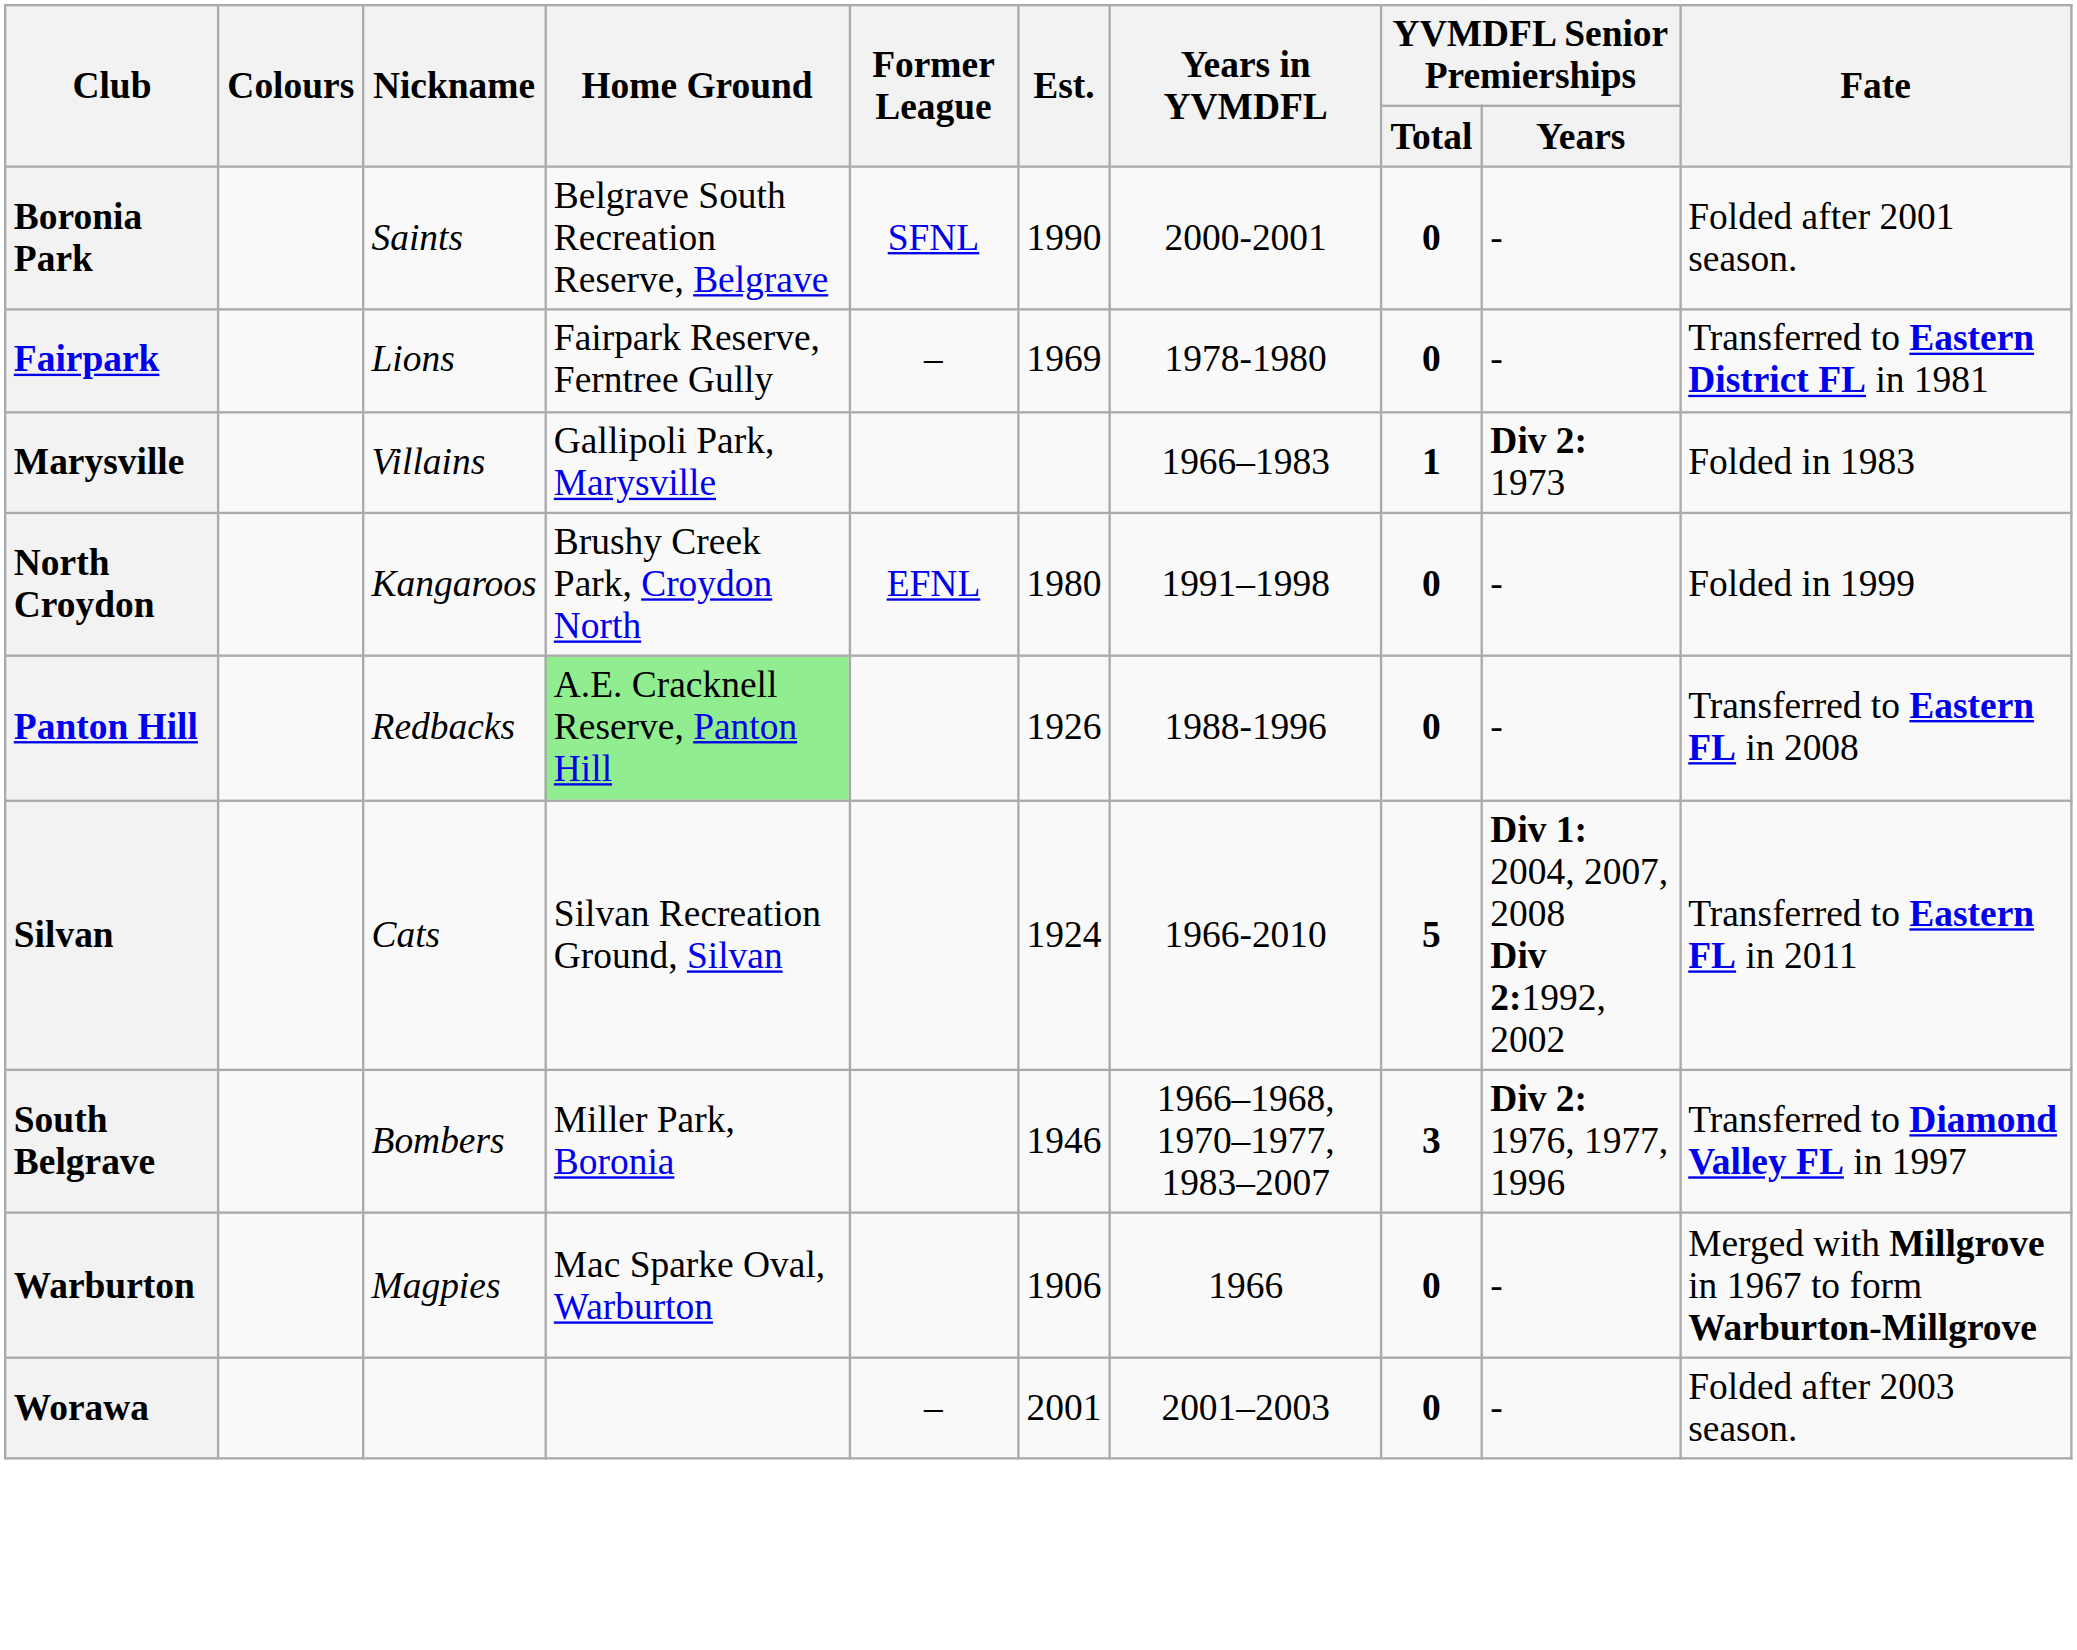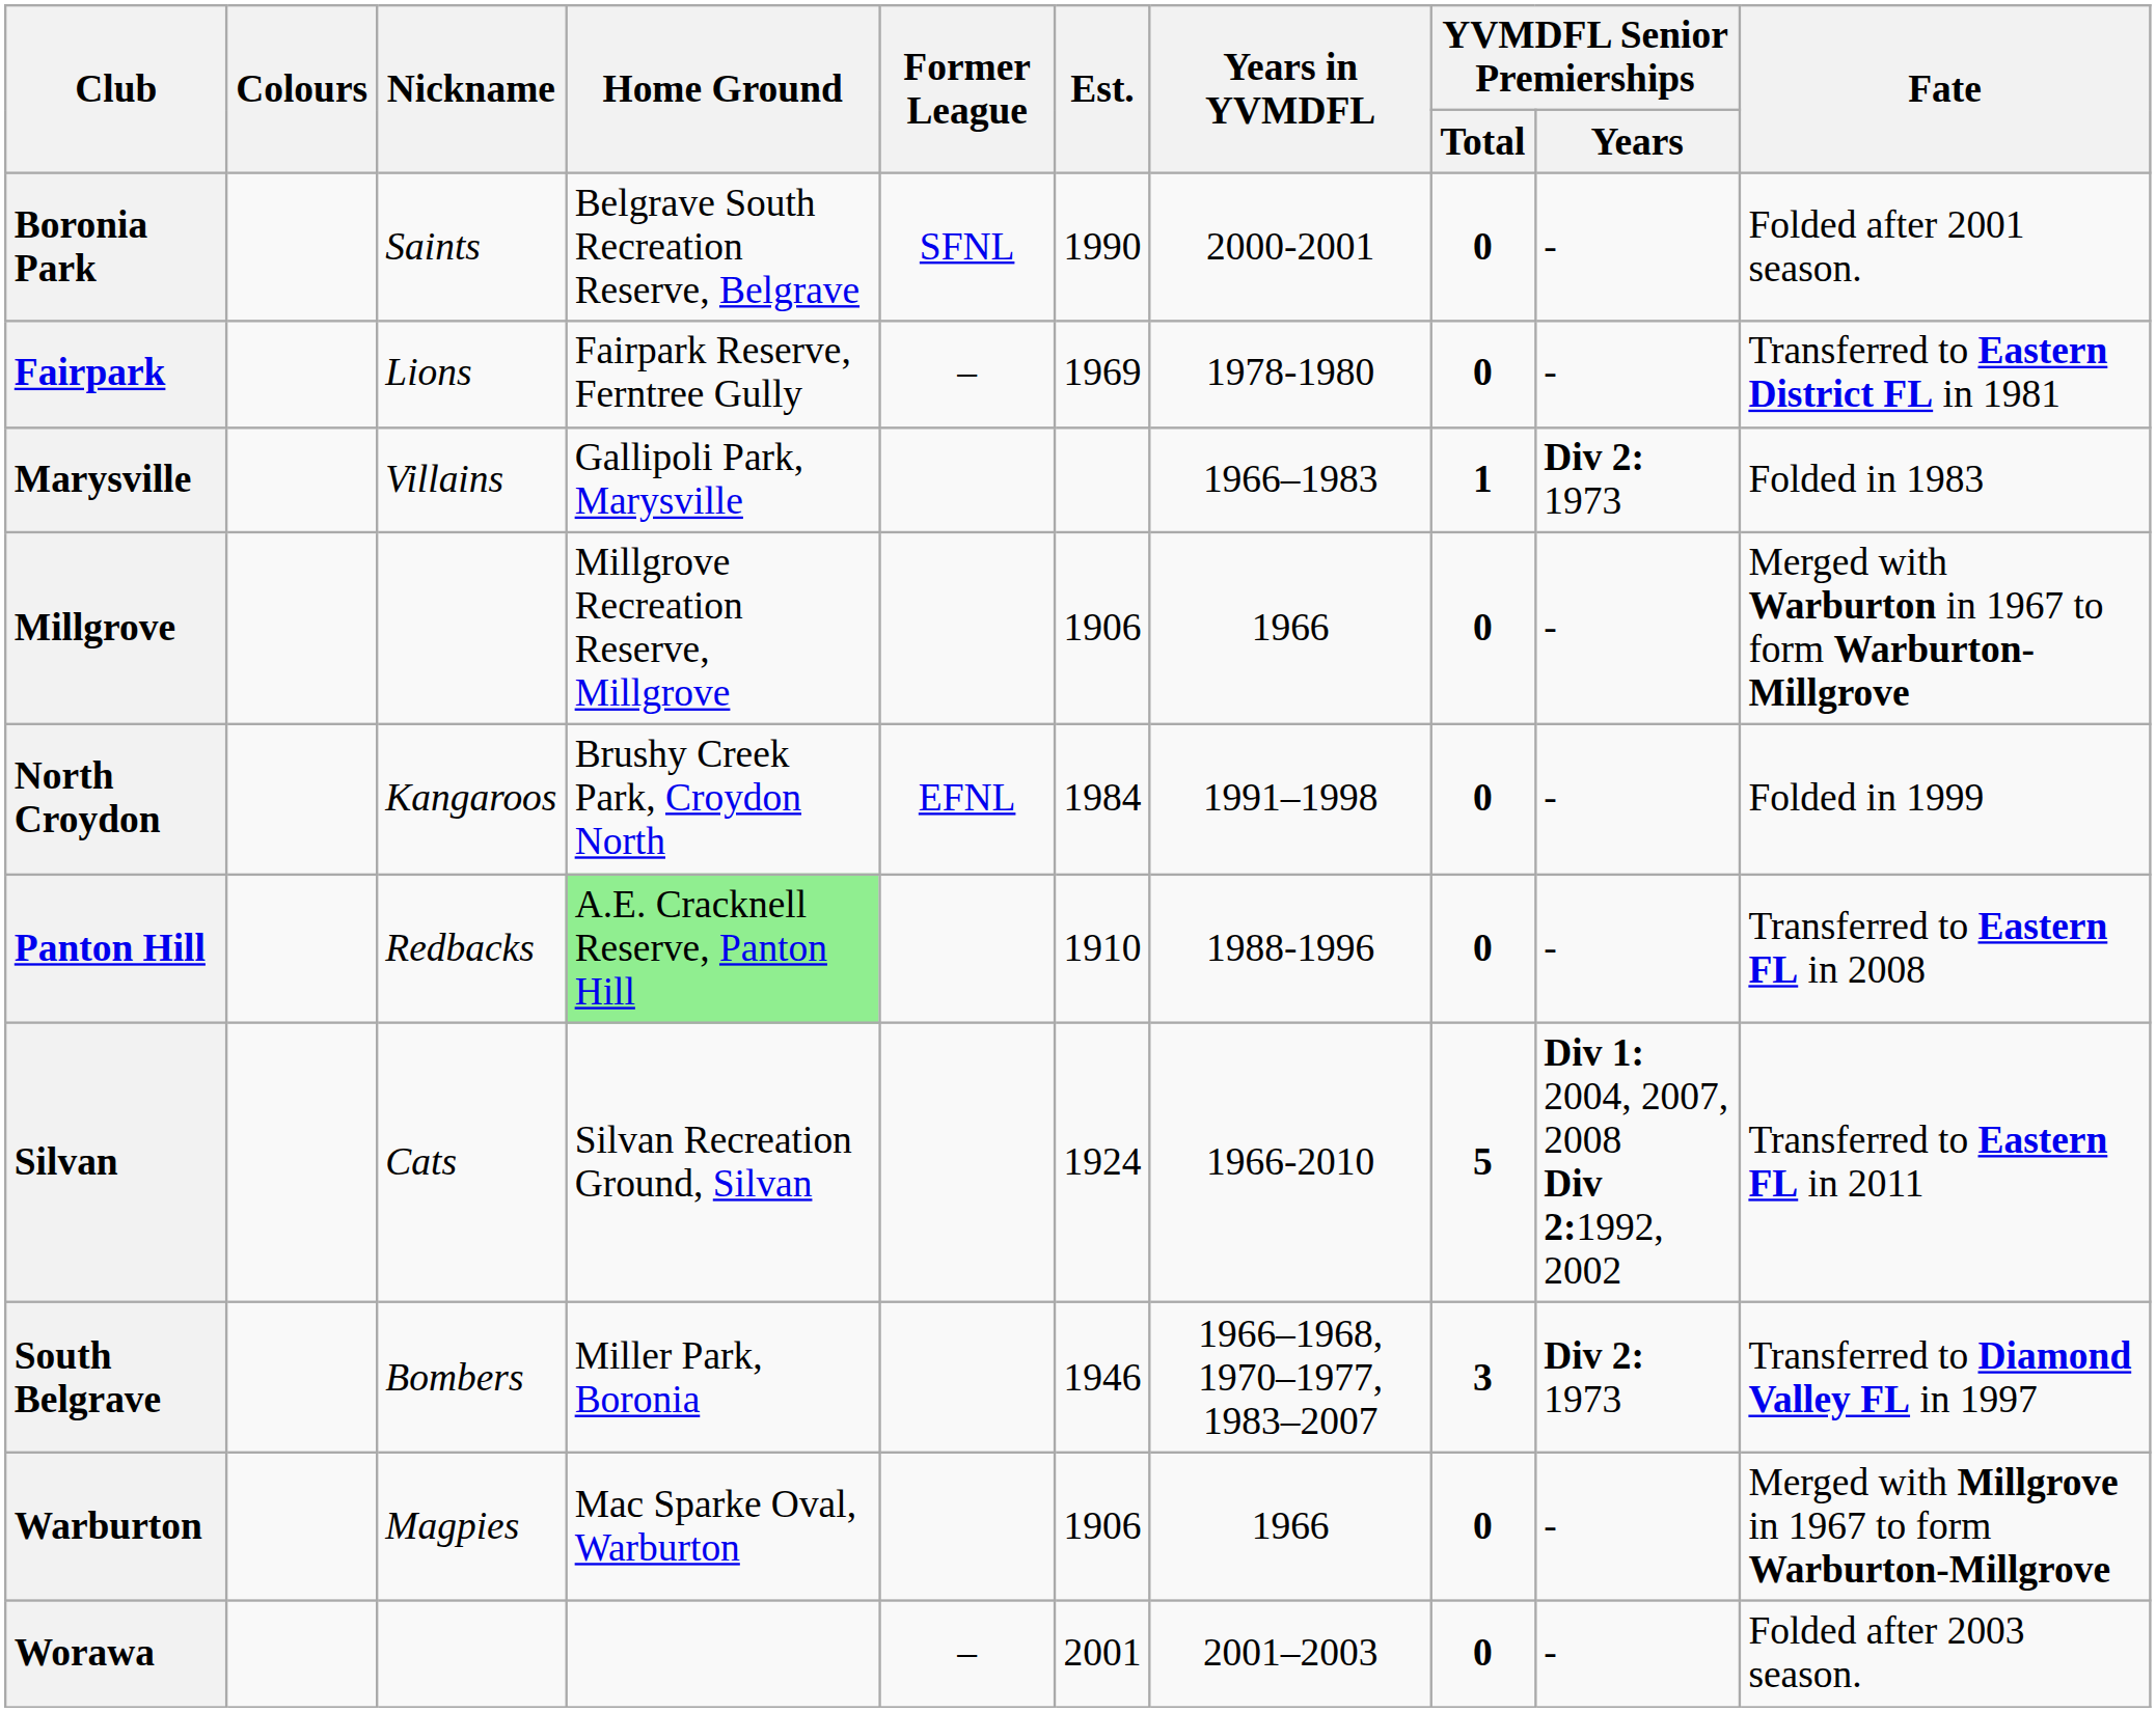 <table class="wikitable sortable" style="text-align:center; width:100%">
 <tr>
 <th rowspan="2">Club</th>
 <th rowspan="2">Colours</th>
 <th rowspan="2">Nickname</th>
 <th rowspan="2">Home Ground</th>
 <th rowspan="2">Former League</th>
 <th rowspan="2">Est.</th>
 <th rowspan="2">Years in YVMDFL</th>
 <th colspan="2">YVMDFL Senior Premierships</th>
 <th rowspan="2">Fate</th>
 </tr>
 <tr>
 <th>Total</th>
 <th>Years</th>
 </tr>
 <tr>
 <th style="text-align:left">Boronia Park</th>
 <td></td>
 <td align="left"><em>Saints</em></td>
 <td align="left">Belgrave South Recreation Reserve, <a href='#'>Belgrave</a></td>
 <td><a href='#'>SFNL</a></td>
 <td>1990</td>
 <td>2000-2001</td>
 <td><strong>0</strong></td>
 <td align="left">-</td>
 <td align="left">Folded after 2001 season.</td>
 </tr>
 <tr>
 <th style="text-align:left"><a href='#'>Fairpark</a></th>
 <td></td>
 <td align="left"><em>Lions</em></td>
 <td align="left">Fairpark Reserve, Ferntree Gully</td>
 <td>–</td>
 <td>1969</td>
 <td>1978-1980</td>
 <td><strong>0</strong></td>
 <td align="left">-</td>
 <td align="left">Transferred to <a href='#'><strong>Eastern District FL</strong></a> in 1981</td>
 </tr>
 <tr>
 <th style="text-align:left">Marysville</th>
 <td></td>
 <td align="left"><em>Villains</em></td>
 <td align="left">Gallipoli Park, <a href='#'>Marysville</a></td>
 <td></td>
 <td></td>
 <td>1966–1983</td>
 <td><strong>1</strong></td>
 <td align="left"><strong>Div 2:</strong> 1973</td>
 <td align="left">Folded in 1983</td>
 </tr>
 <tr>
+<th style="text-align:left">Millgrove</th>
+<td></td>
+<td></td>
+<td align="left">Millgrove Recreation Reserve, <a href='#'>Millgrove</a></td>
+<td></td>
+<td>1906</td>
+<td>1966</td>
+<td><strong>0</strong></td>
+<td align="left">-</td>
+<td align="left">Merged with <strong>Warburton</strong> in 1967 to form <strong>Warburton-Millgrove</strong></td>
+</tr>
+<tr>
 <th style="text-align:left">North Croydon</th>
 <td></td>
 <td align="left"><em>Kangaroos</em></td>
 <td align="left">Brushy Creek Park, <a href='#'>Croydon North</a></td>
 <td><a href='#'>EFNL</a></td>
-<td>1980</td>
+<td>1984</td>
 <td>1991–1998</td>
 <td><strong>0</strong></td>
 <td align="left">-</td>
 <td align="left">Folded in 1999</td>
 </tr>
 <tr>
 <th style="text-align:left"><a href='#'>Panton Hill</a></th>
 <td></td>
 <td align="left"><em>Redbacks</em></td>
 <td align="left" style="background: lightgreen;">A.E. Cracknell Reserve, <a href='#'>Panton Hill</a></td>
 <td></td>
-<td>1926</td>
+<td>1910</td>
 <td>1988-1996</td>
 <td><strong>0</strong></td>
 <td align="left">-</td>
 <td align="left">Transferred to <a href='#'><strong>Eastern FL</strong></a> in 2008</td>
 </tr>
 <tr>
 <th style="text-align:left">Silvan</th>
 <td></td>
 <td align="left"><em>Cats</em></td>
 <td align="left">Silvan Recreation Ground, <a href='#'>Silvan</a></td>
 <td></td>
 <td>1924</td>
 <td>1966-2010</td>
 <td><strong>5</strong></td>
 <td align="left"><strong>Div 1:</strong> 2004, 2007, 2008 <br><strong>Div 2:</strong>1992, 2002</td>
 <td align="left">Transferred to <a href='#'><strong>Eastern FL</strong></a> in 2011</td>
 </tr>
 <tr>
 <th style="text-align:left">South Belgrave</th>
 <td></td>
 <td align="left"><em>Bombers</em></td>
 <td align="left">Miller Park, <a href='#'>Boronia</a></td>
 <td></td>
 <td>1946</td>
 <td>1966–1968, 1970–1977, 1983–2007</td>
 <td><strong>3</strong></td>
-<td align="left"><strong>Div 2:</strong> 1976, 1977, 1996</td>
+<td align="left"><strong>Div 2:</strong> 1973</td>
 <td align="left">Transferred to <a href='#'><strong>Diamond Valley FL</strong></a> in 1997</td>
 </tr>
 <tr>
 <th style="text-align:left">Warburton</th>
 <td></td>
 <td align="left"><em>Magpies</em></td>
 <td align="left">Mac Sparke Oval, <a href='#'>Warburton</a></td>
 <td></td>
 <td>1906</td>
 <td>1966</td>
 <td><strong>0</strong></td>
 <td align="left">-</td>
 <td align="left">Merged with <strong>Millgrove</strong> in 1967 to form <strong>Warburton-Millgrove</strong></td>
 </tr>
 <tr>
 <th style="text-align:left">Worawa</th>
 <td></td>
 <td></td>
 <td></td>
 <td>–</td>
 <td>2001</td>
 <td>2001–2003</td>
 <td><strong>0</strong></td>
 <td align="left">-</td>
 <td align="left">Folded after 2003 season.</td>
 </tr>
 </table>
